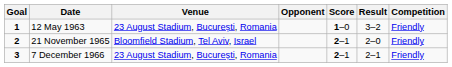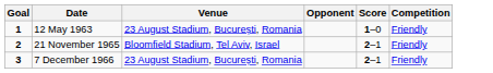 <table class="wikitable" style="font-size:90%" align=center>
 <tr>
 <th>Goal</th>
 <th>Date</th>
 <th>Venue</th>
 <th>Opponent</th>
 <th>Score</th>
-<th>Result</th>
 <th>Competition</th>
 </tr>
 <tr>
 <td style="text-align:center;"><strong>1</strong></td>
 <td>12 May 1963</td>
 <td><a href='#'>23 August Stadium</a>, <a href='#'>București</a>, <a href='#'>Romania</a></td>
 <td></td>
 <td style="text-align:center;"><strong>1</strong>–0</td>
-<td style="text-align:center;">3–2</td>
 <td><a href='#'>Friendly</a></td>
 </tr>
 <tr>
 <td style="text-align:center;"><strong>2</strong></td>
 <td>21 November 1965</td>
 <td><a href='#'>Bloomfield Stadium</a>, <a href='#'>Tel Aviv</a>, <a href='#'>Israel</a></td>
 <td></td>
 <td style="text-align:center;"><strong>2</strong>–1</td>
-<td style="text-align:center;">2–0</td>
 <td><a href='#'>Friendly</a></td>
 </tr>
 <tr>
 <td style="text-align:center;"><strong>3</strong></td>
 <td>7 December 1966</td>
 <td><a href='#'>23 August Stadium</a>, <a href='#'>București</a>, <a href='#'>Romania</a></td>
 <td></td>
 <td style="text-align:center;"><strong>2</strong>–1</td>
-<td style="text-align:center;">2–1</td>
 <td><a href='#'>Friendly</a></td>
 </tr>
 </table>
